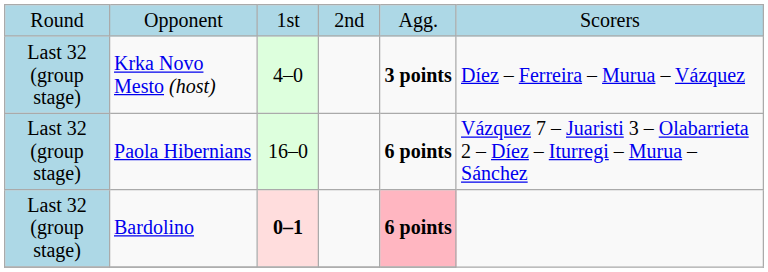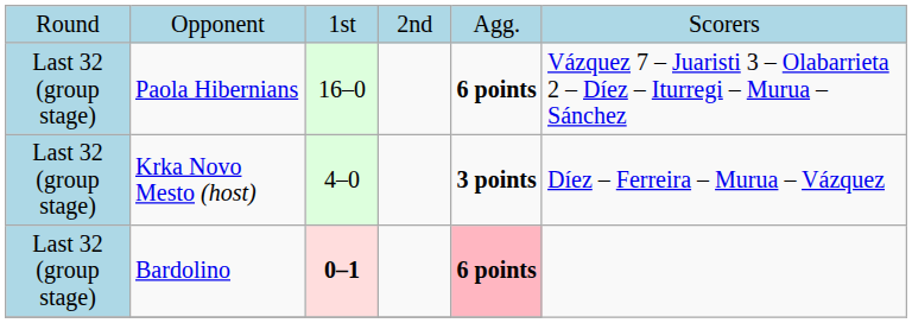 <table class="wikitable" style="text-align:center">
 <tr bgcolor=lightblue>
 <td width=150px>Round</td>
 <td width=200px>Opponent</td>
 <td width=80px>1st</td>
 <td width=80px>2nd</td>
 <td width=80px>Agg.</td>
 <td width=600px>Scorers</td>
 </tr>
 <tr>
 <td bgcolor=lightblue>Last 32 (group stage)</td>
+<td align=left> <a href='#'>Paola Hibernians</a></td>
+<td bgcolor="ddffdd">16–0</td>
+<td></td>
+<td><strong>6 points</strong></td>
+<td align=left><a href='#'>Vázquez</a> 7 – <a href='#'>Juaristi</a> 3 – <a href='#'>Olabarrieta</a> 2 – <a href='#'>Díez</a> – <a href='#'>Iturregi</a> – <a href='#'>Murua</a> – <a href='#'>Sánchez</a></td>
+</tr>
+<tr>
+<td bgcolor=lightblue>Last 32 (group stage)</td>
 <td align=left> <a href='#'>Krka Novo Mesto</a> <em>(host)</em></td>
 <td bgcolor="#ddffdd">4–0</td>
 <td></td>
 <td><strong>3 points</strong></td>
 <td align=left><a href='#'>Díez</a> – <a href='#'>Ferreira</a> – <a href='#'>Murua</a> – <a href='#'>Vázquez</a></td>
-</tr>
-<tr>
-<td bgcolor=lightblue>Last 32 (group stage)</td>
-<td align=left> <a href='#'>Paola Hibernians</a></td>
-<td bgcolor="ddffdd">16–0</td>
-<td></td>
-<td><strong>6 points</strong></td>
-<td align=left><a href='#'>Vázquez</a> 7 – <a href='#'>Juaristi</a> 3 – <a href='#'>Olabarrieta</a> 2 – <a href='#'>Díez</a> – <a href='#'>Iturregi</a> – <a href='#'>Murua</a> – <a href='#'>Sánchez</a></td>
 </tr>
 <tr>
 <td bgcolor=lightblue>Last 32 (group stage)</td>
 <td align=left> <a href='#'>Bardolino</a></td>
 <td bgcolor="#ffdddd"><strong>0–1</strong></td>
 <td></td>
 <td bgcolor=lightpink><strong>6 points</strong></td>
 </tr>
 <tr>
 </tr>
 </table>
